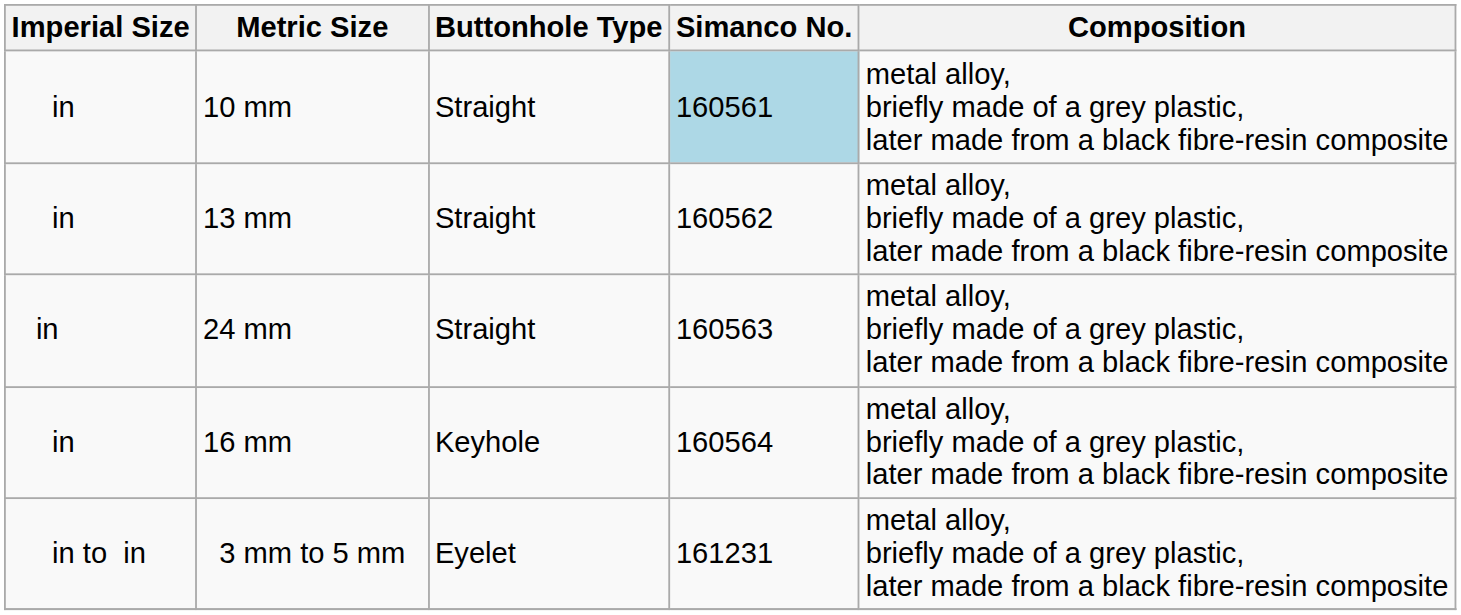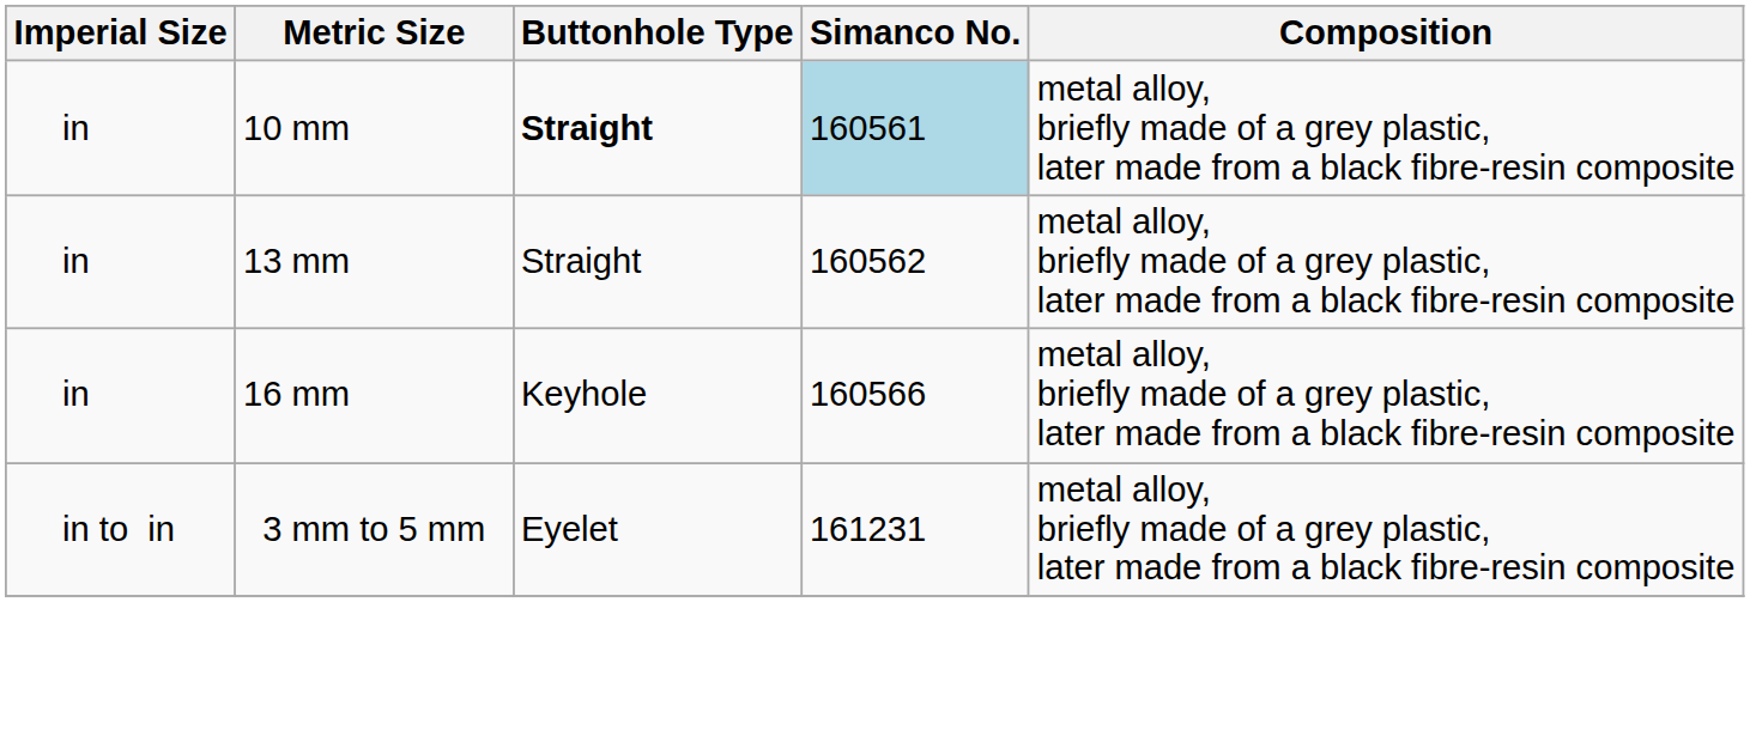 <table border="1" class="wikitable" align="center">
 <tr>
 <th>Imperial Size</th>
 <th>Metric Size</th>
 <th>Buttonhole Type</th>
 <th>Simanco No.</th>
 <th>Composition</th>
 </tr>
 <tr>
 <td>     in</td>
 <td>10 mm</td>
-<td>Straight</td>
+<td><strong>Straight</strong></td>
 <td style="background: lightblue;">160561</td>
 <td>metal alloy,<br>briefly made of a grey plastic,<br>later made from a black fibre-resin composite</td>
 </tr>
 <tr>
 <td>     in</td>
 <td>13 mm</td>
 <td>Straight</td>
 <td>160562</td>
 <td>metal alloy,<br>briefly made of a grey plastic,<br>later made from a black fibre-resin composite</td>
 </tr>
 <tr>
-<td>   in</td>
-<td>24 mm</td>
-<td>Straight</td>
-<td>160563</td>
-<td>metal alloy,<br>briefly made of a grey plastic,<br>later made from a black fibre-resin composite</td>
-</tr>
-<tr>
 <td>     in</td>
 <td>16 mm</td>
 <td>Keyhole</td>
-<td>160564</td>
+<td>160566</td>
 <td>metal alloy,<br>briefly made of a grey plastic,<br>later made from a black fibre-resin composite</td>
 </tr>
 <tr>
 <td>     in to  in </td>
 <td>  3 mm to 5 mm  </td>
 <td>Eyelet</td>
 <td>161231</td>
 <td>metal alloy,<br>briefly made of a grey plastic,<br>later made from a black fibre-resin composite</td>
 </tr>
 <tr>
 </tr>
 </table>
